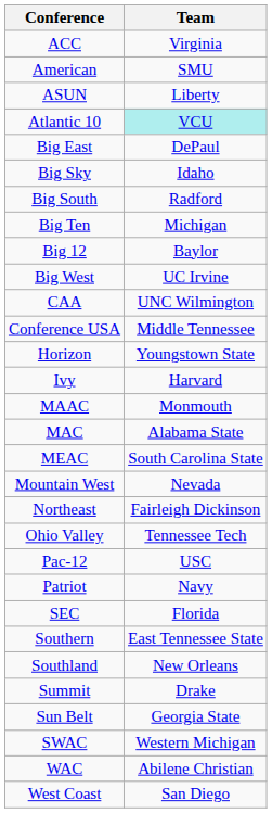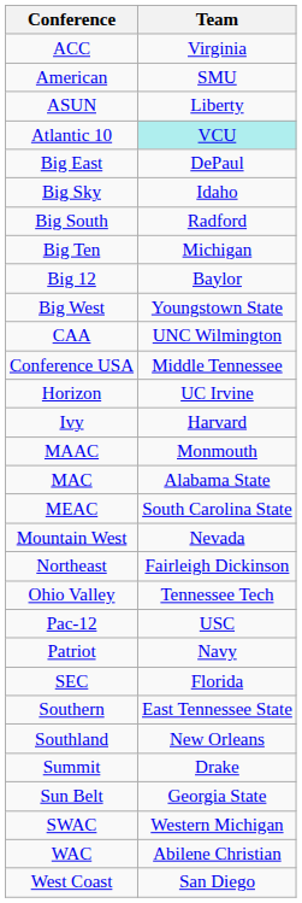 <table class="wikitable sortable" style="text-align:center">
 <tr>
 <th>Conference</th>
 <th>Team</th>
 </tr>
 <tr>
 <td><a href='#'>ACC</a></td>
 <td><a href='#'>Virginia</a></td>
 </tr>
 <tr>
 <td><a href='#'>American</a></td>
 <td><a href='#'>SMU</a></td>
 </tr>
 <tr>
 <td><a href='#'>ASUN</a></td>
 <td><a href='#'>Liberty</a></td>
 </tr>
 <tr>
 <td><a href='#'>Atlantic 10</a></td>
 <td style="background: paleturquoise;"><a href='#'>VCU</a></td>
 </tr>
 <tr>
 <td><a href='#'>Big East</a></td>
 <td><a href='#'>DePaul</a></td>
 </tr>
 <tr>
 <td><a href='#'>Big Sky</a></td>
 <td><a href='#'>Idaho</a></td>
 </tr>
 <tr>
 <td><a href='#'>Big South</a></td>
 <td><a href='#'>Radford</a></td>
 </tr>
 <tr>
 <td><a href='#'>Big Ten</a></td>
 <td><a href='#'>Michigan</a></td>
 </tr>
 <tr>
 <td><a href='#'>Big 12</a></td>
 <td><a href='#'>Baylor</a></td>
 </tr>
 <tr>
 <td><a href='#'>Big West</a></td>
-<td><a href='#'>UC Irvine</a></td>
+<td><a href='#'>Youngstown State</a></td>
 </tr>
 <tr>
 <td><a href='#'>CAA</a></td>
 <td><a href='#'>UNC Wilmington</a></td>
 </tr>
 <tr>
 <td><a href='#'>Conference USA</a></td>
 <td><a href='#'>Middle Tennessee</a></td>
 </tr>
 <tr>
 <td><a href='#'>Horizon</a></td>
-<td><a href='#'>Youngstown State</a></td>
+<td><a href='#'>UC Irvine</a></td>
 </tr>
 <tr>
 <td><a href='#'>Ivy</a></td>
 <td><a href='#'>Harvard</a></td>
 </tr>
 <tr>
 <td><a href='#'>MAAC</a></td>
 <td><a href='#'>Monmouth</a></td>
 </tr>
 <tr>
 <td><a href='#'>MAC</a></td>
 <td><a href='#'>Alabama State</a></td>
 </tr>
 <tr>
 <td><a href='#'>MEAC</a></td>
 <td><a href='#'>South Carolina State</a></td>
 </tr>
 <tr>
 <td><a href='#'>Mountain West</a></td>
 <td><a href='#'>Nevada</a></td>
 </tr>
 <tr>
 <td><a href='#'>Northeast</a></td>
 <td><a href='#'>Fairleigh Dickinson</a></td>
 </tr>
 <tr>
 <td><a href='#'>Ohio Valley</a></td>
 <td><a href='#'>Tennessee Tech</a></td>
 </tr>
 <tr>
 <td><a href='#'>Pac-12</a></td>
 <td><a href='#'>USC</a></td>
 </tr>
 <tr>
 <td><a href='#'>Patriot</a></td>
 <td><a href='#'>Navy</a></td>
 </tr>
 <tr>
 <td><a href='#'>SEC</a></td>
 <td><a href='#'>Florida</a></td>
 </tr>
 <tr>
 <td><a href='#'>Southern</a></td>
 <td><a href='#'>East Tennessee State</a></td>
 </tr>
 <tr>
 <td><a href='#'>Southland</a></td>
 <td><a href='#'>New Orleans</a></td>
 </tr>
 <tr>
 <td><a href='#'>Summit</a></td>
 <td><a href='#'>Drake</a></td>
 </tr>
 <tr>
 <td><a href='#'>Sun Belt</a></td>
 <td><a href='#'>Georgia State</a></td>
 </tr>
 <tr>
 <td><a href='#'>SWAC</a></td>
 <td><a href='#'>Western Michigan</a></td>
 </tr>
 <tr>
 <td><a href='#'>WAC</a></td>
 <td><a href='#'>Abilene Christian</a></td>
 </tr>
 <tr>
 <td><a href='#'>West Coast</a></td>
 <td><a href='#'>San Diego</a></td>
 </tr>
 </table>
